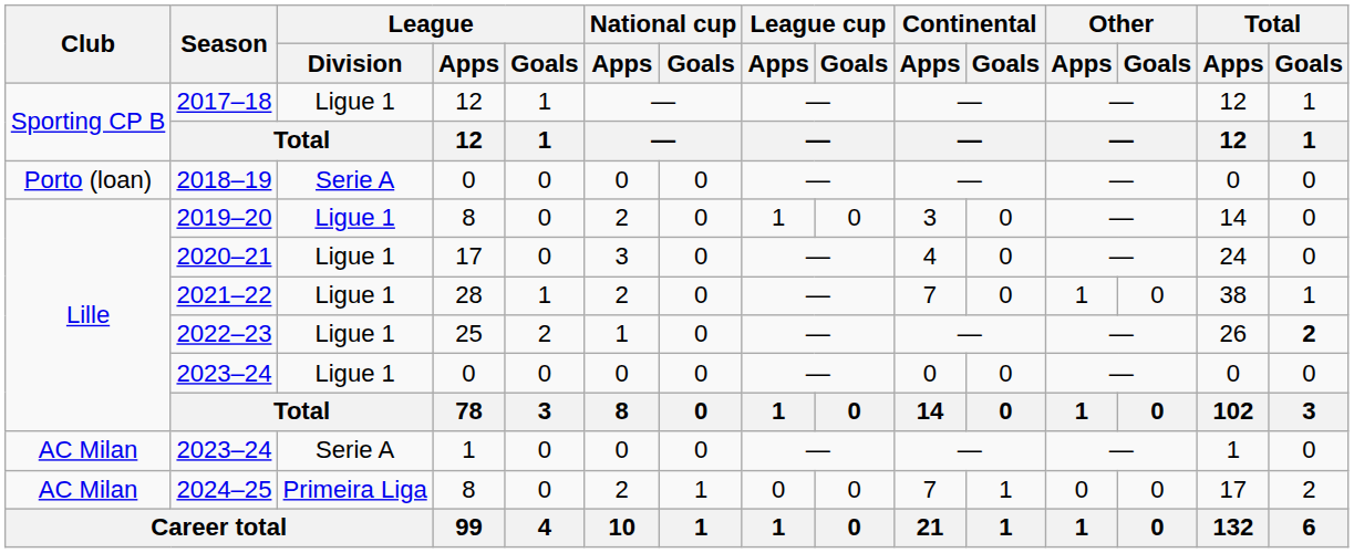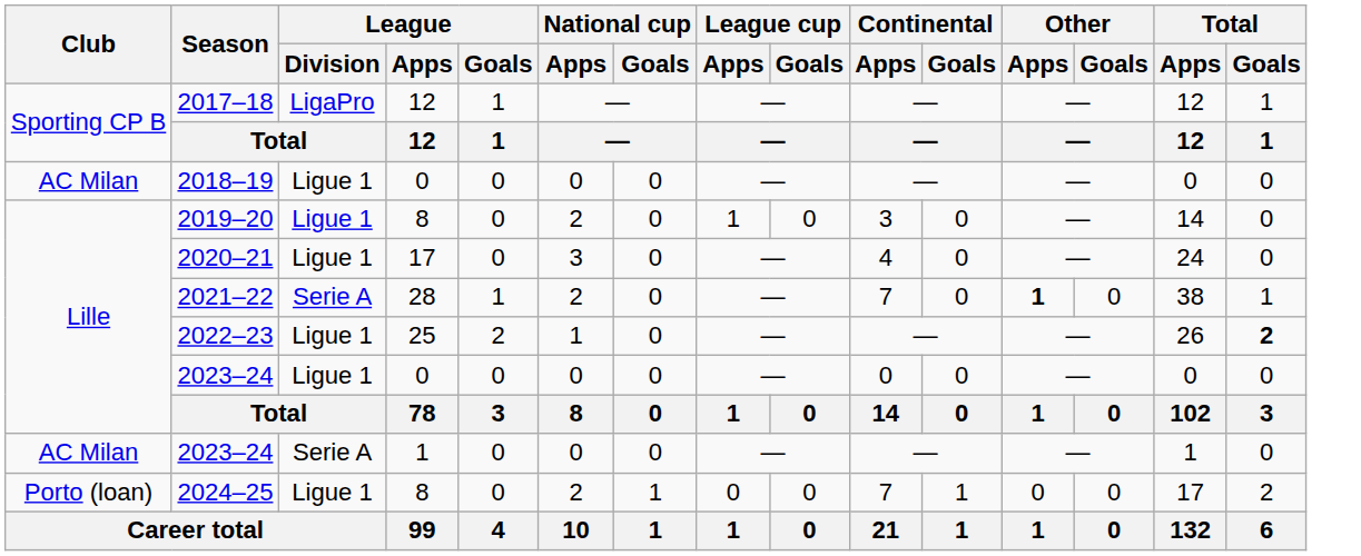 <table class="wikitable" style="text-align: center;">
 <tr>
 <th rowspan="2">Club</th>
 <th rowspan="2">Season</th>
 <th colspan="3">League</th>
 <th colspan="2">National cup</th>
 <th colspan="2">League cup</th>
 <th colspan="2">Continental</th>
 <th colspan="2">Other</th>
 <th colspan="2">Total</th>
 </tr>
 <tr>
 <th>Division</th>
 <th>Apps</th>
 <th>Goals</th>
 <th>Apps</th>
 <th>Goals</th>
 <th>Apps</th>
 <th>Goals</th>
 <th>Apps</th>
 <th>Goals</th>
 <th>Apps</th>
 <th>Goals</th>
 <th>Apps</th>
 <th>Goals</th>
 </tr>
 <tr>
 <td rowspan="2"><a href='#'>Sporting CP B</a></td>
 <td><a href='#'>2017–18</a></td>
-<td>Ligue 1</td>
+<td><a href='#'>LigaPro</a></td>
 <td>12</td>
 <td>1</td>
 <td colspan="2">—</td>
 <td colspan="2">—</td>
 <td colspan="2">—</td>
 <td colspan="2">—</td>
 <td>12</td>
 <td>1</td>
 </tr>
 <tr>
 <th colspan="2">Total</th>
 <th>12</th>
 <th>1</th>
 <th colspan="2">—</th>
 <th colspan="2">—</th>
 <th colspan="2">—</th>
 <th colspan="2">—</th>
 <th>12</th>
 <th>1</th>
 </tr>
 <tr>
-<td><a href='#'>Porto</a> (loan)</td>
+<td><a href='#'>AC Milan</a></td>
 <td><a href='#'>2018–19</a></td>
-<td><a href='#'>Serie A</a></td>
+<td>Ligue 1</td>
 <td>0</td>
 <td>0</td>
 <td>0</td>
 <td>0</td>
 <td colspan="2">—</td>
 <td colspan="2">—</td>
 <td colspan="2">—</td>
 <td>0</td>
 <td>0</td>
 </tr>
 <tr>
 <td rowspan="6"><a href='#'>Lille</a></td>
 <td><a href='#'>2019–20</a></td>
 <td><a href='#'>Ligue 1</a></td>
 <td>8</td>
 <td>0</td>
 <td>2</td>
 <td>0</td>
 <td>1</td>
 <td>0</td>
 <td>3</td>
 <td>0</td>
 <td colspan="2">—</td>
 <td>14</td>
 <td>0</td>
 </tr>
 <tr>
 <td><a href='#'>2020–21</a></td>
 <td>Ligue 1</td>
 <td>17</td>
 <td>0</td>
 <td>3</td>
 <td>0</td>
 <td colspan="2">—</td>
 <td>4</td>
 <td>0</td>
 <td colspan="2">—</td>
 <td>24</td>
 <td>0</td>
 </tr>
 <tr>
 <td><a href='#'>2021–22</a></td>
-<td>Ligue 1</td>
+<td><a href='#'>Serie A</a></td>
 <td>28</td>
 <td>1</td>
 <td>2</td>
 <td>0</td>
 <td colspan="2">—</td>
 <td>7</td>
 <td>0</td>
-<td>1</td>
+<td><strong>1</strong></td>
 <td>0</td>
 <td>38</td>
 <td>1</td>
 </tr>
 <tr>
 <td><a href='#'>2022–23</a></td>
 <td>Ligue 1</td>
 <td>25</td>
 <td>2</td>
 <td>1</td>
 <td>0</td>
 <td colspan="2">—</td>
 <td colspan="2">—</td>
 <td colspan="2">—</td>
 <td>26</td>
 <td><strong>2</strong></td>
 </tr>
 <tr>
 <td><a href='#'>2023–24</a></td>
 <td>Ligue 1</td>
 <td>0</td>
 <td>0</td>
 <td>0</td>
 <td>0</td>
 <td colspan="2">—</td>
 <td>0</td>
 <td>0</td>
 <td colspan="2">—</td>
 <td>0</td>
 <td>0</td>
 </tr>
 <tr>
 <th colspan="2">Total</th>
 <th>78</th>
 <th>3</th>
 <th>8</th>
 <th>0</th>
 <th>1</th>
 <th>0</th>
 <th>14</th>
 <th>0</th>
 <th>1</th>
 <th>0</th>
 <th>102</th>
 <th>3</th>
 </tr>
 <tr>
 <td><a href='#'>AC Milan</a></td>
 <td><a href='#'>2023–24</a></td>
 <td>Serie A</td>
 <td>1</td>
 <td>0</td>
 <td>0</td>
 <td>0</td>
 <td colspan="2">—</td>
 <td colspan="2">—</td>
 <td colspan="2">—</td>
 <td>1</td>
 <td>0</td>
 </tr>
 <tr>
-<td><a href='#'>AC Milan</a></td>
+<td><a href='#'>Porto</a> (loan)</td>
 <td><a href='#'>2024–25</a></td>
-<td><a href='#'>Primeira Liga</a></td>
+<td>Ligue 1</td>
 <td>8</td>
 <td>0</td>
 <td>2</td>
 <td>1</td>
 <td>0</td>
 <td>0</td>
 <td>7</td>
 <td>1</td>
 <td>0</td>
 <td>0</td>
 <td>17</td>
 <td>2</td>
 </tr>
 <tr>
 <th colspan="3">Career total</th>
 <th>99</th>
 <th>4</th>
 <th>10</th>
 <th>1</th>
 <th>1</th>
 <th>0</th>
 <th>21</th>
 <th>1</th>
 <th>1</th>
 <th>0</th>
 <th>132</th>
 <th>6</th>
 </tr>
 </table>
